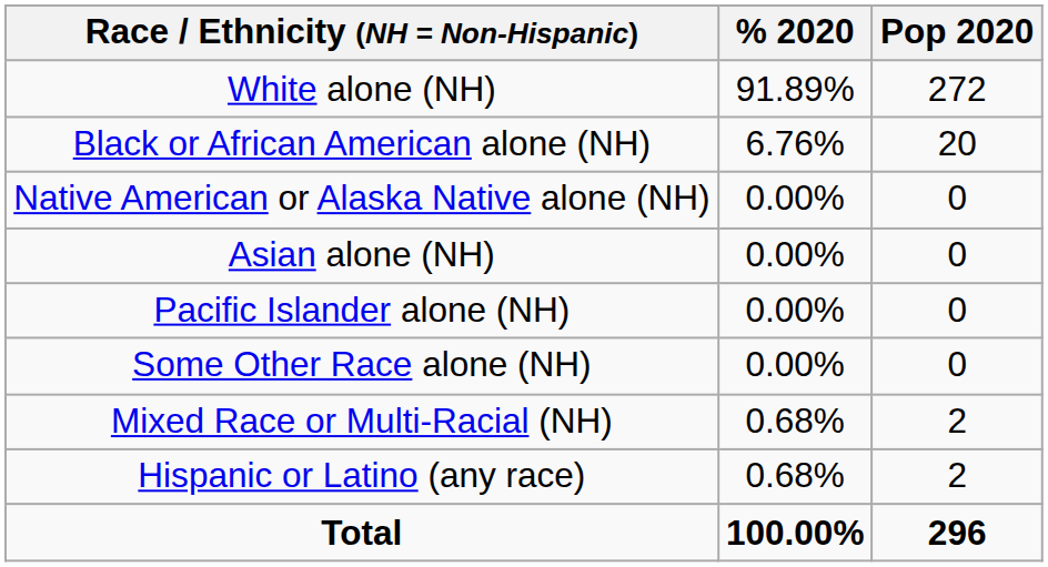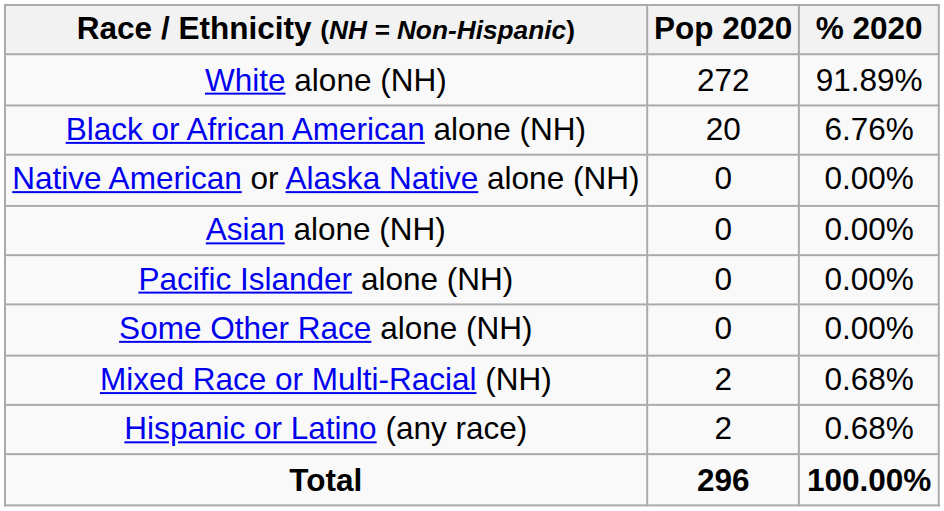 <table class="wikitable" style="text-align:center;">
 <tr>
 <th>Race / Ethnicity <small>(<em>NH = Non-Hispanic</em>)</small></th>
+<th>Pop 2020</th>
 <th>% 2020</th>
-<th>Pop 2020</th>
 </tr>
 <tr>
 <td><a href='#'>White</a> alone (NH)</td>
+<td>272</td>
 <td>91.89%</td>
-<td>272</td>
 </tr>
 <tr>
 <td><a href='#'>Black or African American</a> alone (NH)</td>
+<td>20</td>
 <td>6.76%</td>
-<td>20</td>
 </tr>
 <tr>
 <td><a href='#'>Native American</a> or <a href='#'>Alaska Native</a> alone (NH)</td>
+<td>0</td>
 <td>0.00%</td>
-<td>0</td>
 </tr>
 <tr>
 <td><a href='#'>Asian</a> alone (NH)</td>
+<td>0</td>
 <td>0.00%</td>
-<td>0</td>
 </tr>
 <tr>
 <td><a href='#'>Pacific Islander</a> alone (NH)</td>
+<td>0</td>
 <td>0.00%</td>
-<td>0</td>
 </tr>
 <tr>
 <td><a href='#'>Some Other Race</a> alone (NH)</td>
+<td>0</td>
 <td>0.00%</td>
-<td>0</td>
 </tr>
 <tr>
 <td><a href='#'>Mixed Race or Multi-Racial</a> (NH)</td>
+<td>2</td>
 <td>0.68%</td>
-<td>2</td>
 </tr>
 <tr>
 <td><a href='#'>Hispanic or Latino</a> (any race)</td>
+<td>2</td>
 <td>0.68%</td>
-<td>2</td>
 </tr>
 <tr>
 <td><strong>Total</strong></td>
+<td><strong>296</strong></td>
 <td><strong>100.00%</strong></td>
-<td><strong>296</strong></td>
 </tr>
 </table>
